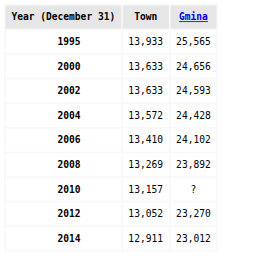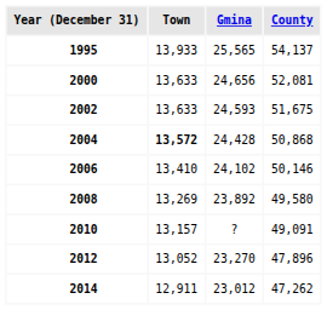 <table class="toccolours" style="margin: 0;background:#f8f8f8;font-size:90%" cellpadding="7px" align="center">
 <tr bgcolor=#e6e6e6>
 <th>Year (December 31)</th>
 <th>Town</th>
 <th><a href='#'>Gmina</a></th>
+<th><a href='#'>County</a></th>
 </tr>
 <tr align="center" style="background:#ffffff;">
 <td>  <strong>1995</strong></td>
 <td>13,933</td>
 <td>25,565</td>
+<td>54,137</td>
 </tr>
 <tr align="center" style="background:#ffffff;">
 <td>  <strong>2000</strong></td>
 <td>13,633</td>
 <td>24,656</td>
+<td>52,081</td>
 </tr>
 <tr align="center" style="background:#ffffff;">
 <td>  <strong>2002</strong></td>
 <td>13,633</td>
 <td>24,593</td>
+<td>51,675</td>
 </tr>
 <tr align="center" style="background:#ffffff;">
 <td>  <strong>2004</strong></td>
-<td>13,572</td>
+<td><strong>13,572</strong></td>
 <td>24,428</td>
+<td>50,868</td>
 </tr>
 <tr align="center" style="background:#ffffff;">
 <td>  <strong>2006</strong></td>
 <td>13,410</td>
 <td>24,102</td>
+<td>50,146</td>
 </tr>
 <tr align="center" style="background:#ffffff;">
 <td>  <strong>2008</strong></td>
 <td>13,269</td>
 <td>23,892</td>
+<td>49,580</td>
 </tr>
 <tr align="center" style="background:#ffffff;">
 <td>  <strong>2010</strong></td>
 <td>13,157</td>
 <td>?</td>
+<td>49,091</td>
 </tr>
 <tr align="center" style="background:#ffffff;">
 <td>  <strong>2012</strong></td>
 <td>13,052</td>
 <td>23,270</td>
+<td>47,896</td>
 </tr>
 <tr align="center" style="background:#ffffff;">
 <td>  <strong>2014</strong></td>
 <td>12,911</td>
 <td>23,012</td>
+<td>47,262</td>
 </tr>
 </table>
